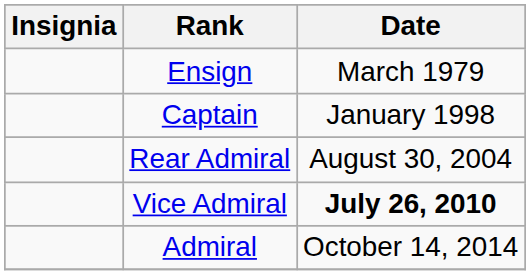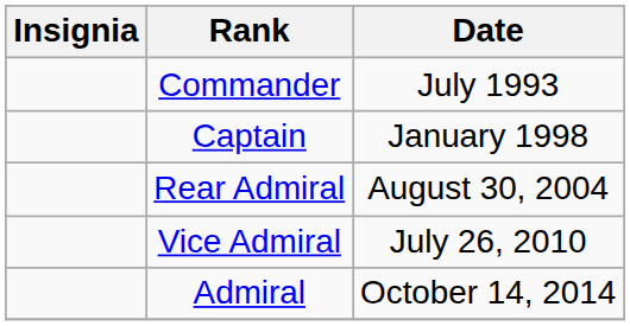 <table class="wikitable">
 <tr>
 <th>Insignia</th>
 <th>Rank</th>
 <th>Date</th>
 </tr>
 <tr style="text-align:center;">
 <td></td>
-<td><a href='#'>Ensign</a></td>
-<td>March 1979</td>
+<td><a href='#'>Commander</a></td>
+<td>July 1993</td>
 </tr>
 <tr style="text-align:center;">
 <td></td>
 <td><a href='#'>Captain</a></td>
 <td>January 1998</td>
 </tr>
 <tr style="text-align:center;">
 <td></td>
 <td><a href='#'>Rear Admiral</a></td>
 <td>August 30, 2004</td>
 </tr>
 <tr style="text-align:center;">
 <td></td>
 <td><a href='#'>Vice Admiral</a></td>
-<td><strong>July 26, 2010</strong></td>
+<td>July 26, 2010</td>
 </tr>
 <tr style="text-align:center;">
 <td></td>
 <td><a href='#'>Admiral</a></td>
 <td>October 14, 2014</td>
 </tr>
 <tr>
 </tr>
 </table>
